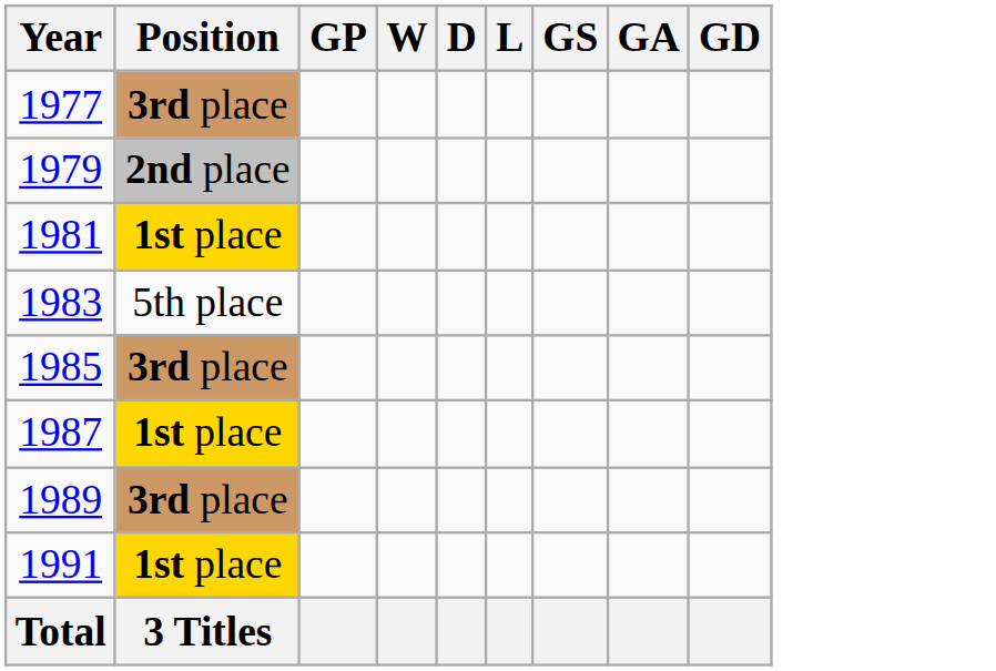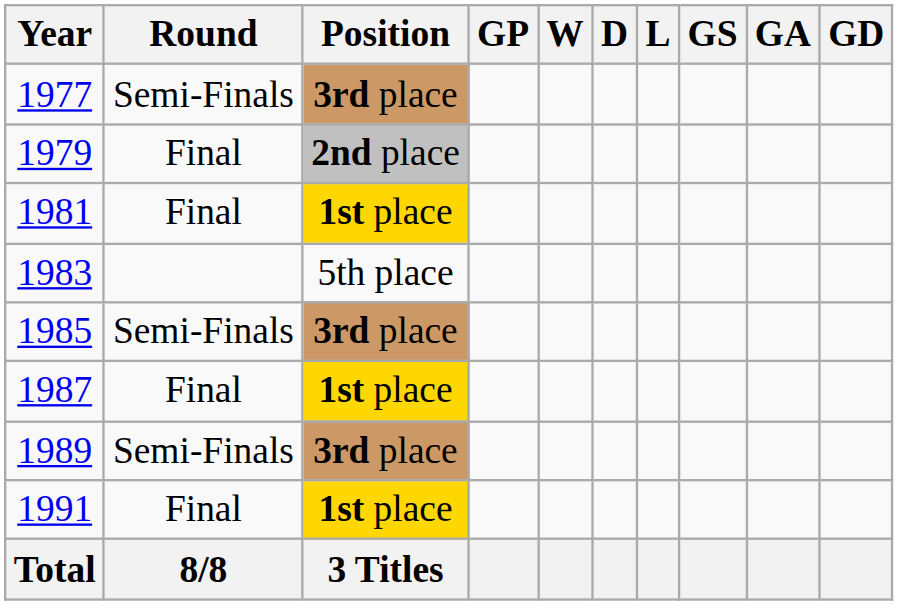 <table class="wikitable" style="text-align: center;">
 <tr>
 <th>Year</th>
+<th>Round</th>
 <th>Position</th>
 <th>GP</th>
 <th>W</th>
 <th>D</th>
 <th>L</th>
 <th>GS</th>
 <th>GA</th>
 <th>GD</th>
 </tr>
 <tr bgcolor=>
 <td><a href='#'>1977</a> </td>
+<td>Semi-Finals</td>
 <td bgcolor=#cc9966><strong>3rd</strong> place</td>
 <td></td>
 <td></td>
 <td></td>
 <td></td>
 <td></td>
 <td></td>
 <td></td>
 </tr>
 <tr bgcolor=>
 <td><a href='#'>1979</a>  </td>
+<td>Final</td>
 <td bgcolor=silver><strong>2nd</strong> place</td>
 <td></td>
 <td></td>
 <td></td>
 <td></td>
 <td></td>
 <td></td>
 <td></td>
 </tr>
 <tr bgcolor=>
 <td><a href='#'>1981</a> </td>
+<td>Final</td>
 <td bgcolor=gold><strong>1st</strong> place</td>
 <td></td>
 <td></td>
 <td></td>
 <td></td>
 <td></td>
 <td></td>
 <td></td>
 </tr>
 <tr bgcolor=>
 <td><a href='#'>1983</a> </td>
+<td></td>
 <td>5th place</td>
 <td></td>
 <td></td>
 <td></td>
 <td></td>
 <td></td>
 <td></td>
 <td></td>
 </tr>
 <tr bgcolor=>
 <td><a href='#'>1985</a> </td>
+<td>Semi-Finals</td>
 <td bgcolor=#cc9966><strong>3rd</strong> place</td>
 <td></td>
 <td></td>
 <td></td>
 <td></td>
 <td></td>
 <td></td>
 <td></td>
 </tr>
 <tr bgcolor=>
 <td><a href='#'>1987</a> </td>
+<td>Final</td>
 <td bgcolor=gold><strong>1st</strong> place</td>
 <td></td>
 <td></td>
 <td></td>
 <td></td>
 <td></td>
 <td></td>
 <td></td>
 </tr>
 <tr bgcolor=>
 <td><a href='#'>1989</a> </td>
+<td>Semi-Finals</td>
 <td bgcolor=#cc9966><strong>3rd</strong> place</td>
 <td></td>
 <td></td>
 <td></td>
 <td></td>
 <td></td>
 <td></td>
 <td></td>
 </tr>
 <tr bgcolor=>
 <td><a href='#'>1991</a> </td>
+<td>Final</td>
 <td bgcolor=gold><strong>1st</strong> place</td>
 <td></td>
 <td></td>
 <td></td>
 <td></td>
 <td></td>
 <td></td>
 <td></td>
 </tr>
 <tr>
 <th>Total</th>
+<th>8/8</th>
 <th>3 Titles</th>
 <th></th>
 <th></th>
 <th></th>
 <th></th>
 <th></th>
 <th></th>
 <th></th>
 </tr>
 </table>
